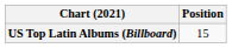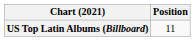 <table class="wikitable plainrowheaders" style="text-align:center">
 <tr>
 <th scope="col">Chart (2021)</th>
 <th scope="col">Position</th>
 </tr>
 <tr>
 <th scope="row">US Top Latin Albums (<em>Billboard</em>)</th>
-<td>15</td>
+<td>11</td>
 </tr>
 </table>
